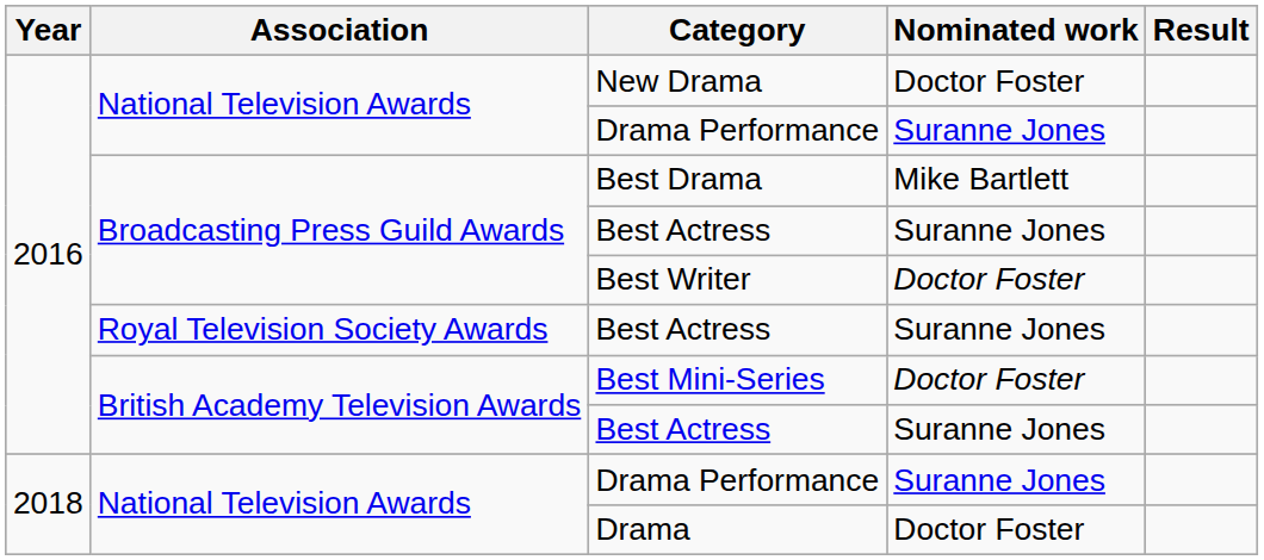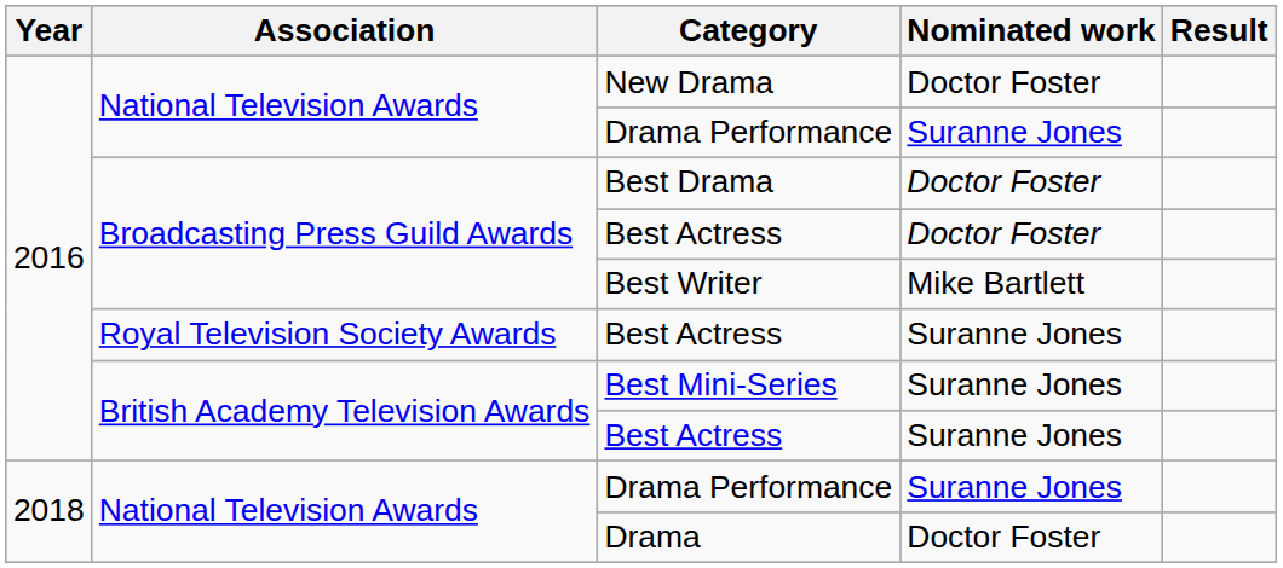 <table class="wikitable">
 <tr>
 <th>Year</th>
 <th>Association</th>
 <th>Category</th>
 <th>Nominated work</th>
 <th>Result</th>
 </tr>
 <tr>
 <td rowspan="8">2016</td>
 <td rowspan="2"><a href='#'>National Television Awards</a></td>
 <td>New Drama</td>
 <td>Doctor Foster</td>
 <td></td>
 </tr>
 <tr>
 <td>Drama Performance</td>
 <td><a href='#'>Suranne Jones</a></td>
 <td></td>
 </tr>
 <tr>
 <td rowspan="3"><a href='#'>Broadcasting Press Guild Awards</a></td>
 <td>Best Drama</td>
-<td>Mike Bartlett</td>
+<td><em>Doctor Foster</em></td>
 <td></td>
 </tr>
 <tr>
 <td>Best Actress</td>
-<td>Suranne Jones</td>
+<td><em>Doctor Foster</em></td>
 <td></td>
 </tr>
 <tr>
 <td>Best Writer</td>
-<td><em>Doctor Foster</em></td>
+<td>Mike Bartlett</td>
 <td></td>
 </tr>
 <tr>
 <td><a href='#'>Royal Television Society Awards</a></td>
 <td>Best Actress</td>
 <td>Suranne Jones</td>
 <td></td>
 </tr>
 <tr>
 <td rowspan="2"><a href='#'>British Academy Television Awards</a></td>
 <td><a href='#'>Best Mini-Series</a></td>
-<td><em>Doctor Foster</em></td>
+<td>Suranne Jones</td>
 <td></td>
 </tr>
 <tr>
 <td><a href='#'>Best Actress</a></td>
 <td>Suranne Jones</td>
 <td></td>
 </tr>
 <tr>
 <td rowspan="2">2018</td>
 <td rowspan="2"><a href='#'>National Television Awards</a></td>
 <td>Drama Performance</td>
 <td><a href='#'>Suranne Jones</a></td>
 <td></td>
 </tr>
 <tr>
 <td>Drama</td>
 <td>Doctor Foster</td>
 <td></td>
 </tr>
 </table>
